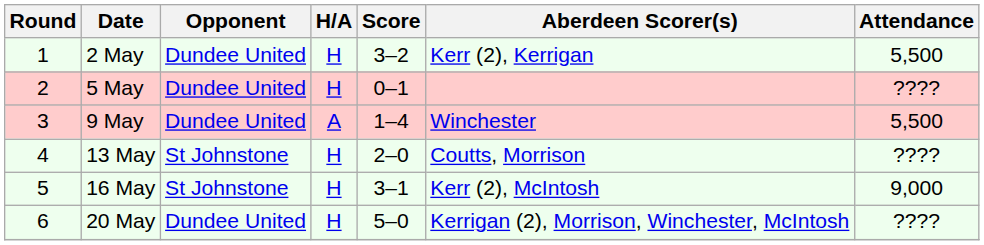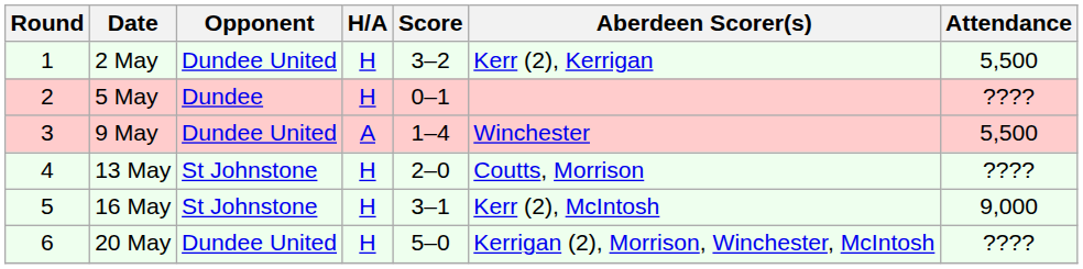 <table class="wikitable" style="text-align:center">
 <tr>
 <th>Round</th>
 <th>Date</th>
 <th>Opponent</th>
 <th>H/A</th>
 <th>Score</th>
 <th>Aberdeen Scorer(s)</th>
 <th>Attendance</th>
 </tr>
 <tr bgcolor=#EEFFEE>
 <td>1</td>
 <td align=left>2 May</td>
 <td align=left><a href='#'>Dundee United</a></td>
 <td><a href='#'>H</a></td>
 <td>3–2</td>
 <td align=left><a href='#'>Kerr</a> (2), <a href='#'>Kerrigan</a></td>
 <td>5,500</td>
 </tr>
 <tr bgcolor=#FFCCCC>
 <td>2</td>
 <td align=left>5 May</td>
-<td align=left><a href='#'>Dundee United</a></td>
+<td align=left><a href='#'>Dundee</a></td>
 <td><a href='#'>H</a></td>
 <td>0–1</td>
 <td align=left></td>
 <td>????</td>
 </tr>
 <tr bgcolor=#FFCCCC>
 <td>3</td>
 <td align=left>9 May</td>
 <td align=left><a href='#'>Dundee United</a></td>
 <td><a href='#'>A</a></td>
 <td>1–4</td>
 <td align=left><a href='#'>Winchester</a></td>
 <td>5,500</td>
 </tr>
 <tr bgcolor=#EEFFEE>
 <td>4</td>
 <td align=left>13 May</td>
 <td align=left><a href='#'>St Johnstone</a></td>
 <td><a href='#'>H</a></td>
 <td>2–0</td>
 <td align=left><a href='#'>Coutts</a>, <a href='#'>Morrison</a></td>
 <td>????</td>
 </tr>
 <tr bgcolor=#EEFFEE>
 <td>5</td>
 <td align=left>16 May</td>
 <td align=left><a href='#'>St Johnstone</a></td>
 <td><a href='#'>H</a></td>
 <td>3–1</td>
 <td align=left><a href='#'>Kerr</a> (2), <a href='#'>McIntosh</a></td>
 <td>9,000</td>
 </tr>
 <tr bgcolor=#EEFFEE>
 <td>6</td>
 <td align=left>20 May</td>
 <td align=left><a href='#'>Dundee United</a></td>
 <td><a href='#'>H</a></td>
 <td>5–0</td>
 <td align=left><a href='#'>Kerrigan</a> (2), <a href='#'>Morrison</a>, <a href='#'>Winchester</a>, <a href='#'>McIntosh</a></td>
 <td>????</td>
 </tr>
 <tr>
 </tr>
 </table>
